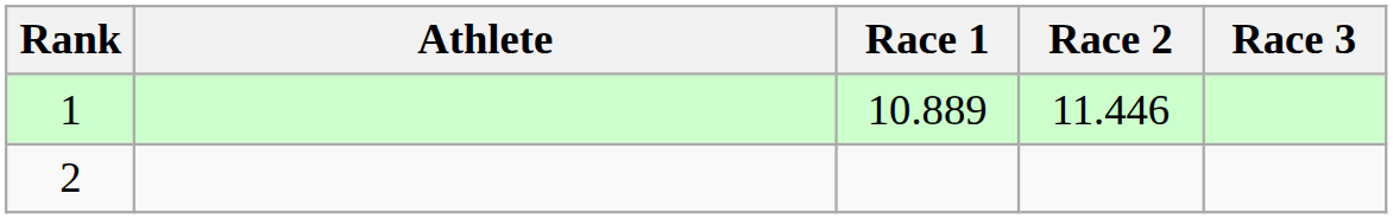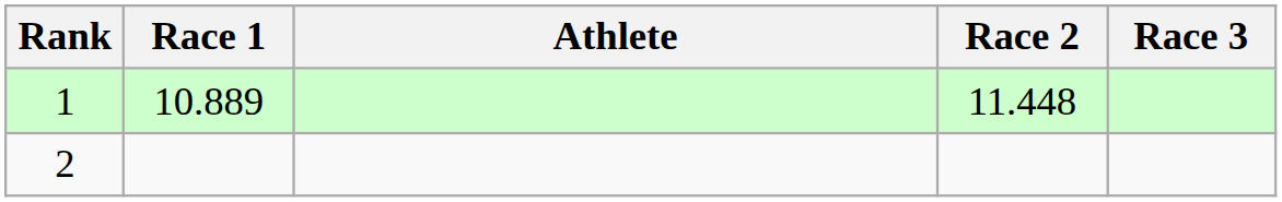 <table class=wikitable style="text-align:center">
 <tr>
 <th width=40>Rank</th>
+<th width=60>Race 1</th>
 <th width=250>Athlete</th>
-<th width=60>Race 1</th>
 <th width=60>Race 2</th>
 <th width=60>Race 3</th>
 </tr>
 <tr bgcolor=ccffcc>
 <td>1</td>
+<td>10.889</td>
 <td align=left></td>
-<td>10.889</td>
-<td>11.446</td>
+<td>11.448</td>
 <td></td>
 </tr>
 <tr>
 <td>2</td>
+<td></td>
 <td align=left></td>
-<td></td>
 <td></td>
 <td></td>
 </tr>
 </table>
